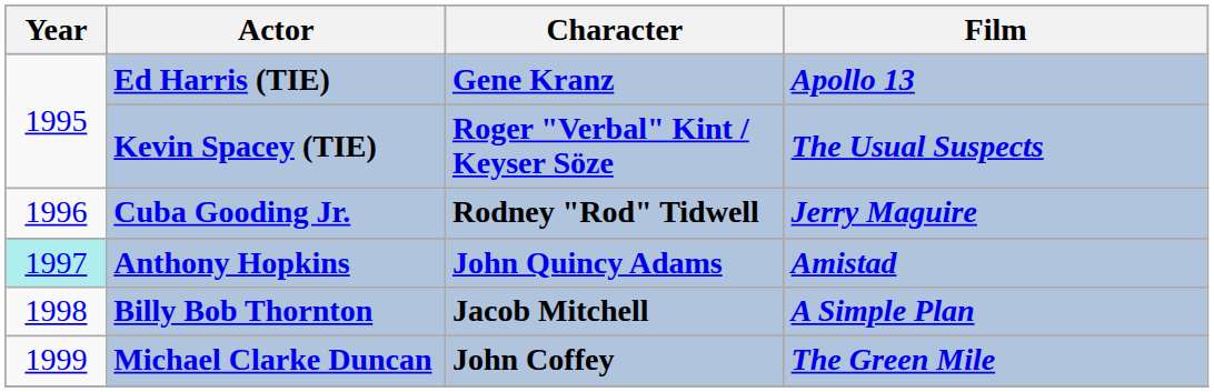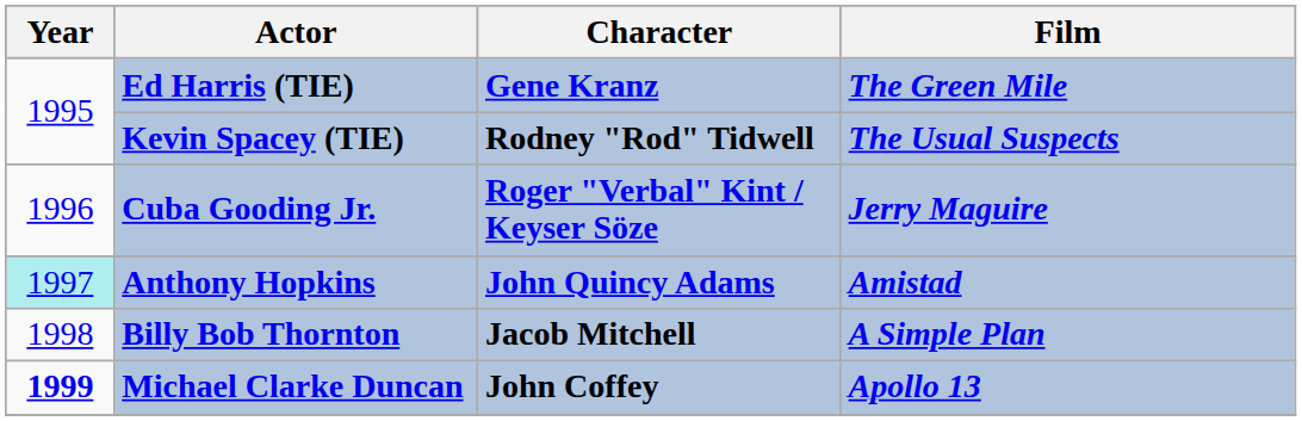 <table class="wikitable" width="70%">
 <tr style="background:#bebebe;">
 <th style="width:5%;">Year</th>
 <th style="width:20%;">Actor</th>
 <th style="width:20%;">Character</th>
 <th style="width:25%;">Film</th>
 </tr>
 <tr>
 <td rowspan="2" style="text-align:center;"><a href='#'>1995</a></td>
 <td style="background:#B0C4DE;"><strong><a href='#'>Ed Harris</a> (TIE)</strong></td>
 <td style="background:#B0C4DE;"><strong><a href='#'>Gene Kranz</a></strong></td>
-<td style="background:#B0C4DE;"><strong><em><a href='#'>Apollo 13</a></em></strong></td>
+<td style="background:#B0C4DE;"><strong><em><a href='#'>The Green Mile</a></em></strong></td>
 </tr>
 <tr>
 <td style="background:#B0C4DE;"><strong><a href='#'>Kevin Spacey</a> (TIE)</strong></td>
-<td style="background:#B0C4DE;"><strong><a href='#'>Roger "Verbal" Kint / Keyser Söze</a></strong></td>
+<td style="background:#B0C4DE;"><strong>Rodney "Rod" Tidwell</strong></td>
 <td style="background:#B0C4DE;"><strong><em><a href='#'>The Usual Suspects</a></em></strong></td>
 </tr>
 <tr>
 <td rowspan="1" style="text-align:center;"><a href='#'>1996</a></td>
 <td style="background:#B0C4DE;"><strong><a href='#'>Cuba Gooding Jr.</a></strong></td>
-<td style="background:#B0C4DE;"><strong>Rodney "Rod" Tidwell</strong></td>
+<td style="background:#B0C4DE;"><strong><a href='#'>Roger "Verbal" Kint / Keyser Söze</a></strong></td>
 <td style="background:#B0C4DE;"><strong><em><a href='#'>Jerry Maguire</a></em></strong></td>
 </tr>
 <tr>
 <td rowspan="1" style="background: paleturquoise; text-align:center;"><a href='#'>1997</a></td>
 <td style="background:#B0C4DE;"><strong><a href='#'>Anthony Hopkins</a></strong></td>
 <td style="background:#B0C4DE;"><strong><a href='#'>John Quincy Adams</a></strong></td>
 <td style="background:#B0C4DE;"><strong><em><a href='#'>Amistad</a></em></strong></td>
 </tr>
 <tr>
 <td rowspan="1" style="text-align:center;"><a href='#'>1998</a></td>
 <td style="background:#B0C4DE;"><strong><a href='#'>Billy Bob Thornton</a></strong></td>
 <td style="background:#B0C4DE;"><strong>Jacob Mitchell</strong></td>
 <td style="background:#B0C4DE;"><strong><em><a href='#'>A Simple Plan</a></em></strong></td>
 </tr>
 <tr>
-<td rowspan="1" style="text-align:center;"><a href='#'>1999</a></td>
+<td rowspan="1" style="text-align:center;"><strong><a href='#'>1999</a></strong></td>
 <td style="background:#B0C4DE;"><strong><a href='#'>Michael Clarke Duncan</a></strong></td>
 <td style="background:#B0C4DE;"><strong>John Coffey</strong></td>
-<td style="background:#B0C4DE;"><strong><em><a href='#'>The Green Mile</a></em></strong></td>
+<td style="background:#B0C4DE;"><strong><em><a href='#'>Apollo 13</a></em></strong></td>
 </tr>
 <tr>
 </tr>
 </table>
